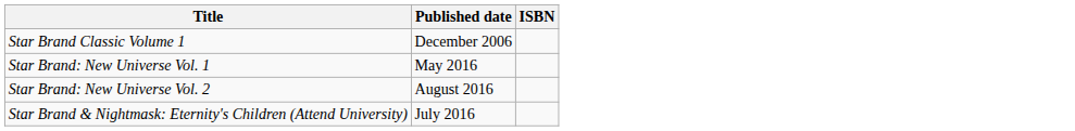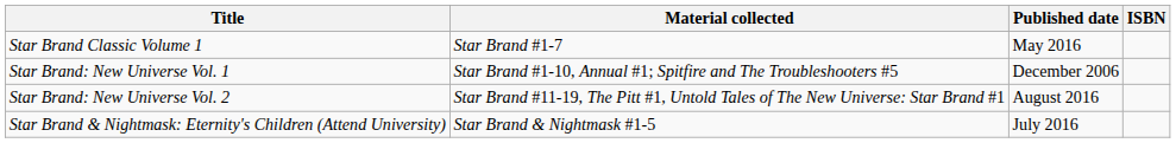 <table class="wikitable">
 <tr>
 <th>Title</th>
+<th>Material collected</th>
 <th>Published date</th>
 <th>ISBN</th>
 </tr>
 <tr>
 <td><em>Star Brand Classic Volume 1</em></td>
+<td><em>Star Brand</em> #1-7</td>
+<td>May 2016</td>
+<td></td>
+</tr>
+<tr>
+<td><em>Star Brand: New Universe Vol. 1</em></td>
+<td><em>Star Brand</em> #1-10, <em>Annual</em> #1; <em>Spitfire and The Troubleshooters</em> #5</td>
 <td>December 2006</td>
 <td></td>
 </tr>
 <tr>
-<td><em>Star Brand: New Universe Vol. 1</em></td>
-<td>May 2016</td>
-<td></td>
-</tr>
-<tr>
 <td><em>Star Brand: New Universe Vol. 2</em></td>
+<td><em>Star Brand</em> #11-19, <em>The Pitt</em> #1, <em>Untold Tales of The New Universe: Star Brand</em> #1</td>
 <td>August 2016</td>
 <td></td>
 </tr>
 <tr>
 <td><em>Star Brand & Nightmask: Eternity's Children (Attend University)</em></td>
+<td><em>Star Brand & Nightmask</em> #1-5</td>
 <td>July 2016</td>
 <td></td>
 </tr>
 </table>
